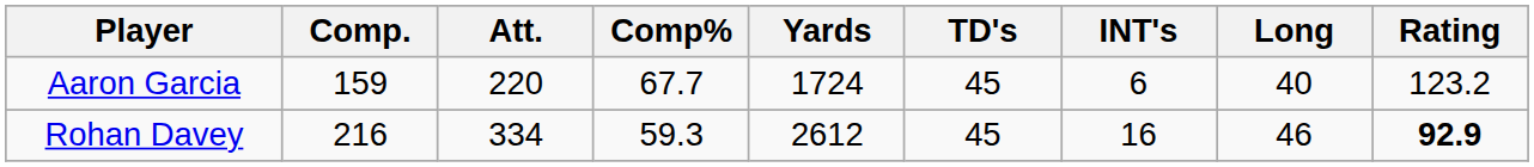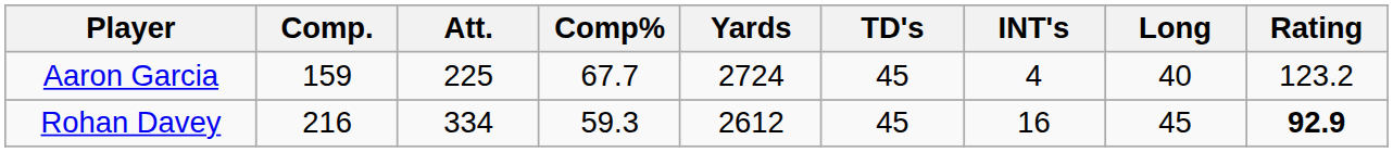 <table class="wikitable sortable">
 <tr>
 <th bgcolor="#DDDDFF" width="16%">Player</th>
 <th bgcolor="#DDDDFF" width="9%">Comp.</th>
 <th bgcolor="#DDDDFF" width="9%">Att.</th>
 <th bgcolor="#DDDDFF" width="9%">Comp%</th>
 <th bgcolor="#DDDDFF" width="9%">Yards</th>
 <th bgcolor="#DDDDFF" width="9%">TD's</th>
 <th bgcolor="#DDDDFF" width="9%">INT's</th>
 <th bgcolor="#DDDDFF" width="9%">Long</th>
 <th bgcolor="#DDDDFF" width="9%">Rating</th>
 </tr>
 <tr align="center">
 <td><a href='#'>Aaron Garcia</a></td>
 <td>159</td>
-<td>220</td>
+<td>225</td>
 <td>67.7</td>
-<td>1724</td>
+<td>2724</td>
 <td>45</td>
-<td>6</td>
+<td>4</td>
 <td>40</td>
 <td>123.2</td>
 </tr>
 <tr align="center">
 <td><a href='#'>Rohan Davey</a></td>
 <td>216</td>
 <td>334</td>
 <td>59.3</td>
 <td>2612</td>
 <td>45</td>
 <td>16</td>
-<td>46</td>
+<td>45</td>
 <td><strong>92.9</strong></td>
 </tr>
 </table>
